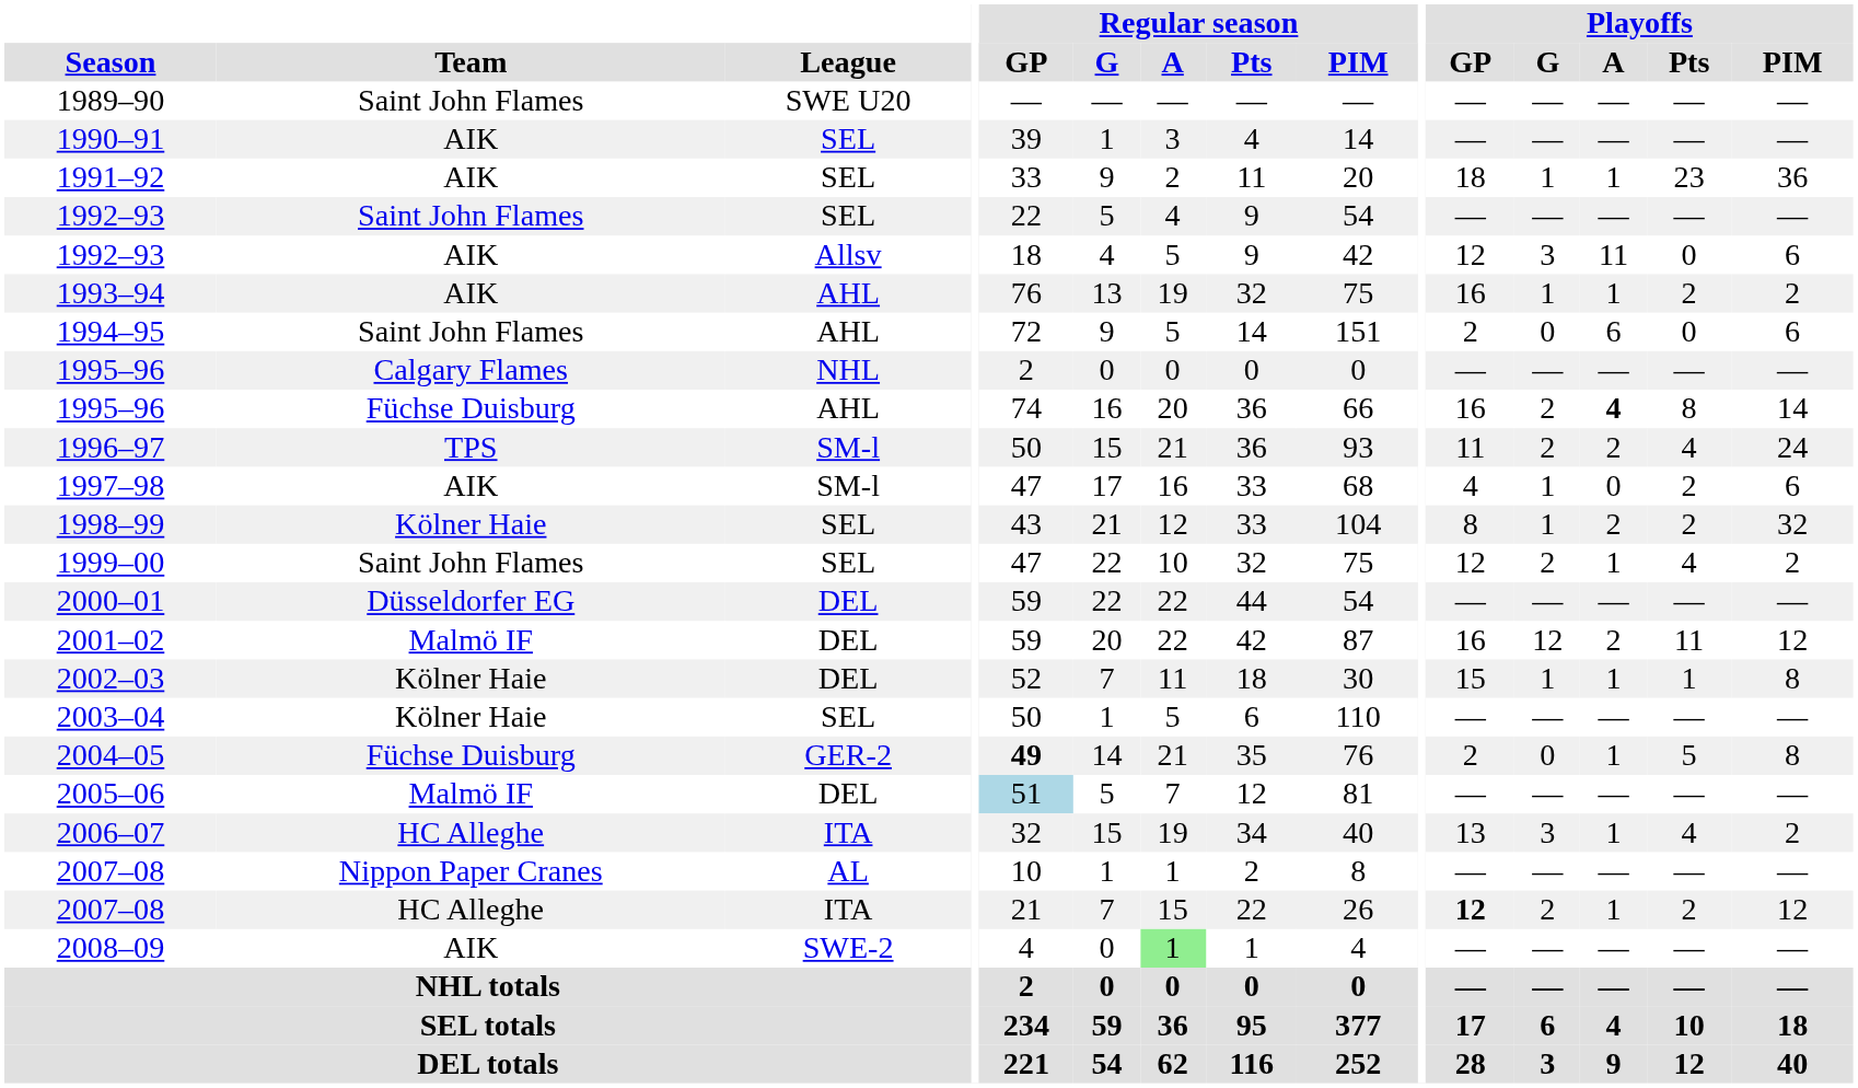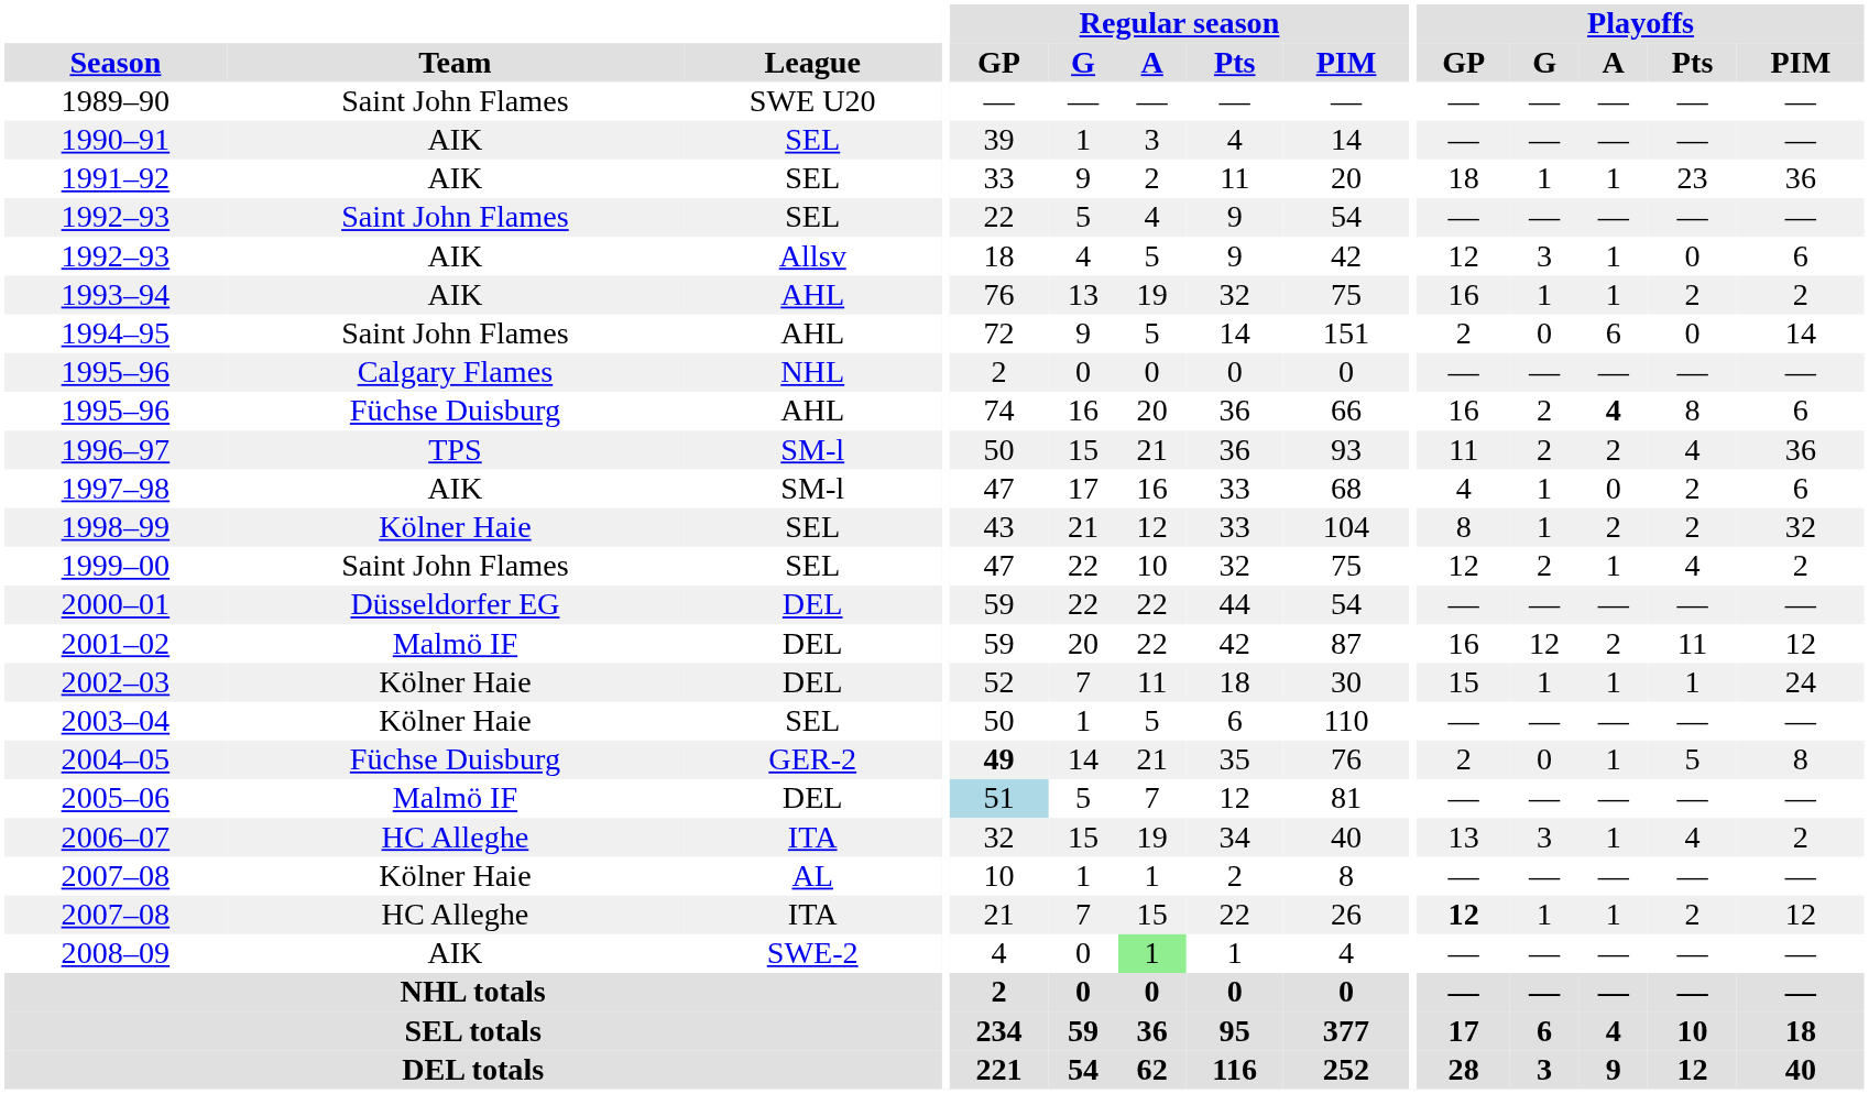 <table border="0" cellpadding="1" cellspacing="0" style="text-align:center; width:60em">
 <tr bgcolor="#e0e0e0">
 <th colspan="3" bgcolor="#ffffff"></th>
 <th rowspan="100" bgcolor="#ffffff"></th>
 <th colspan="5"><a href='#'>Regular season</a></th>
 <th rowspan="100" bgcolor="#ffffff"></th>
 <th colspan="5"><a href='#'>Playoffs</a></th>
 </tr>
 <tr bgcolor="#e0e0e0">
 <th><a href='#'>Season</a></th>
 <th>Team</th>
 <th>League</th>
 <th>GP</th>
 <th><a href='#'>G</a></th>
 <th><a href='#'>A</a></th>
 <th><a href='#'>Pts</a></th>
 <th><a href='#'>PIM</a></th>
 <th>GP</th>
 <th>G</th>
 <th>A</th>
 <th>Pts</th>
 <th>PIM</th>
 </tr>
 <tr>
 <td>1989–90</td>
 <td>Saint John Flames</td>
 <td>SWE U20</td>
 <td>—</td>
 <td>—</td>
 <td>—</td>
 <td>—</td>
 <td>—</td>
 <td>—</td>
 <td>—</td>
 <td>—</td>
 <td>—</td>
 <td>—</td>
 </tr>
 <tr bgcolor="#f0f0f0">
 <td><a href='#'>1990–91</a></td>
 <td>AIK</td>
 <td><a href='#'>SEL</a></td>
 <td>39</td>
 <td>1</td>
 <td>3</td>
 <td>4</td>
 <td>14</td>
 <td>—</td>
 <td>—</td>
 <td>—</td>
 <td>—</td>
 <td>—</td>
 </tr>
 <tr>
 <td><a href='#'>1991–92</a></td>
 <td>AIK</td>
 <td>SEL</td>
 <td>33</td>
 <td>9</td>
 <td>2</td>
 <td>11</td>
 <td>20</td>
 <td>18</td>
 <td>1</td>
 <td>1</td>
 <td>23</td>
 <td>36</td>
 </tr>
 <tr bgcolor="#f0f0f0">
 <td><a href='#'>1992–93</a></td>
 <td><a href='#'>Saint John Flames</a></td>
 <td>SEL</td>
 <td>22</td>
 <td>5</td>
 <td>4</td>
 <td>9</td>
 <td>54</td>
 <td>—</td>
 <td>—</td>
 <td>—</td>
 <td>—</td>
 <td>—</td>
 </tr>
 <tr>
 <td><a href='#'>1992–93</a></td>
 <td>AIK</td>
 <td><a href='#'>Allsv</a></td>
 <td>18</td>
 <td>4</td>
 <td>5</td>
 <td>9</td>
 <td>42</td>
 <td>12</td>
 <td>3</td>
-<td>11</td>
+<td>1</td>
 <td>0</td>
 <td>6</td>
 </tr>
 <tr bgcolor="#f0f0f0">
 <td><a href='#'>1993–94</a></td>
 <td>AIK</td>
 <td><a href='#'>AHL</a></td>
 <td>76</td>
 <td>13</td>
 <td>19</td>
 <td>32</td>
 <td>75</td>
 <td>16</td>
 <td>1</td>
 <td>1</td>
 <td>2</td>
 <td>2</td>
 </tr>
 <tr>
 <td><a href='#'>1994–95</a></td>
 <td>Saint John Flames</td>
 <td>AHL</td>
 <td>72</td>
 <td>9</td>
 <td>5</td>
 <td>14</td>
 <td>151</td>
 <td>2</td>
 <td>0</td>
 <td>6</td>
 <td>0</td>
-<td>6</td>
+<td>14</td>
 </tr>
 <tr bgcolor="#f0f0f0">
 <td><a href='#'>1995–96</a></td>
 <td><a href='#'>Calgary Flames</a></td>
 <td><a href='#'>NHL</a></td>
 <td>2</td>
 <td>0</td>
 <td>0</td>
 <td>0</td>
 <td>0</td>
 <td>—</td>
 <td>—</td>
 <td>—</td>
 <td>—</td>
 <td>—</td>
 </tr>
 <tr>
 <td><a href='#'>1995–96</a></td>
 <td><a href='#'>Füchse Duisburg</a></td>
 <td>AHL</td>
 <td>74</td>
 <td>16</td>
 <td>20</td>
 <td>36</td>
 <td>66</td>
 <td>16</td>
 <td>2</td>
 <td><strong>4</strong></td>
 <td>8</td>
-<td>14</td>
+<td>6</td>
 </tr>
 <tr bgcolor="#f0f0f0">
 <td><a href='#'>1996–97</a></td>
 <td><a href='#'>TPS</a></td>
 <td><a href='#'>SM-l</a></td>
 <td>50</td>
 <td>15</td>
 <td>21</td>
 <td>36</td>
 <td>93</td>
 <td>11</td>
 <td>2</td>
 <td>2</td>
 <td>4</td>
-<td>24</td>
+<td>36</td>
 </tr>
 <tr>
 <td><a href='#'>1997–98</a></td>
 <td>AIK</td>
 <td>SM-l</td>
 <td>47</td>
 <td>17</td>
 <td>16</td>
 <td>33</td>
 <td>68</td>
 <td>4</td>
 <td>1</td>
 <td>0</td>
 <td>2</td>
 <td>6</td>
 </tr>
 <tr bgcolor="#f0f0f0">
 <td><a href='#'>1998–99</a></td>
 <td><a href='#'>Kölner Haie</a></td>
 <td>SEL</td>
 <td>43</td>
 <td>21</td>
 <td>12</td>
 <td>33</td>
 <td>104</td>
 <td>8</td>
 <td>1</td>
 <td>2</td>
 <td>2</td>
 <td>32</td>
 </tr>
 <tr>
 <td><a href='#'>1999–00</a></td>
 <td>Saint John Flames</td>
 <td>SEL</td>
 <td>47</td>
 <td>22</td>
 <td>10</td>
 <td>32</td>
 <td>75</td>
 <td>12</td>
 <td>2</td>
 <td>1</td>
 <td>4</td>
 <td>2</td>
 </tr>
 <tr bgcolor="#f0f0f0">
 <td><a href='#'>2000–01</a></td>
 <td><a href='#'>Düsseldorfer EG</a></td>
 <td><a href='#'>DEL</a></td>
 <td>59</td>
 <td>22</td>
 <td>22</td>
 <td>44</td>
 <td>54</td>
 <td>—</td>
 <td>—</td>
 <td>—</td>
 <td>—</td>
 <td>—</td>
 </tr>
 <tr>
 <td><a href='#'>2001–02</a></td>
 <td><a href='#'>Malmö IF</a></td>
 <td>DEL</td>
 <td>59</td>
 <td>20</td>
 <td>22</td>
 <td>42</td>
 <td>87</td>
 <td>16</td>
 <td>12</td>
 <td>2</td>
 <td>11</td>
 <td>12</td>
 </tr>
 <tr bgcolor="#f0f0f0">
 <td><a href='#'>2002–03</a></td>
 <td>Kölner Haie</td>
 <td>DEL</td>
 <td>52</td>
 <td>7</td>
 <td>11</td>
 <td>18</td>
 <td>30</td>
 <td>15</td>
 <td>1</td>
 <td>1</td>
 <td>1</td>
-<td>8</td>
+<td>24</td>
 </tr>
 <tr>
 <td><a href='#'>2003–04</a></td>
 <td>Kölner Haie</td>
 <td>SEL</td>
 <td>50</td>
 <td>1</td>
 <td>5</td>
 <td>6</td>
 <td>110</td>
 <td>—</td>
 <td>—</td>
 <td>—</td>
 <td>—</td>
 <td>—</td>
 </tr>
 <tr bgcolor="#f0f0f0">
 <td><a href='#'>2004–05</a></td>
 <td><a href='#'>Füchse Duisburg</a></td>
 <td><a href='#'>GER-2</a></td>
 <td><strong>49</strong></td>
 <td>14</td>
 <td>21</td>
 <td>35</td>
 <td>76</td>
 <td>2</td>
 <td>0</td>
 <td>1</td>
 <td>5</td>
 <td>8</td>
 </tr>
 <tr>
 <td><a href='#'>2005–06</a></td>
 <td><a href='#'>Malmö IF</a></td>
 <td>DEL</td>
 <td style="background: lightblue;">51</td>
 <td>5</td>
 <td>7</td>
 <td>12</td>
 <td>81</td>
 <td>—</td>
 <td>—</td>
 <td>—</td>
 <td>—</td>
 <td>—</td>
 </tr>
 <tr bgcolor="#f0f0f0">
 <td><a href='#'>2006–07</a></td>
 <td><a href='#'>HC Alleghe</a></td>
 <td><a href='#'>ITA</a></td>
 <td>32</td>
 <td>15</td>
 <td>19</td>
 <td>34</td>
 <td>40</td>
 <td>13</td>
 <td>3</td>
 <td>1</td>
 <td>4</td>
 <td>2</td>
 </tr>
 <tr>
 <td><a href='#'>2007–08</a></td>
-<td><a href='#'>Nippon Paper Cranes</a></td>
+<td>Kölner Haie</td>
 <td><a href='#'>AL</a></td>
 <td>10</td>
 <td>1</td>
 <td>1</td>
 <td>2</td>
 <td>8</td>
 <td>—</td>
 <td>—</td>
 <td>—</td>
 <td>—</td>
 <td>—</td>
 </tr>
 <tr bgcolor="#f0f0f0">
 <td><a href='#'>2007–08</a></td>
 <td>HC Alleghe</td>
 <td>ITA</td>
 <td>21</td>
 <td>7</td>
 <td>15</td>
 <td>22</td>
 <td>26</td>
 <td><strong>12</strong></td>
-<td>2</td>
+<td>1</td>
 <td>1</td>
 <td>2</td>
 <td>12</td>
 </tr>
 <tr>
 <td><a href='#'>2008–09</a></td>
 <td>AIK</td>
 <td><a href='#'>SWE-2</a></td>
 <td>4</td>
 <td>0</td>
 <td style="background: lightgreen;">1</td>
 <td>1</td>
 <td>4</td>
 <td>—</td>
 <td>—</td>
 <td>—</td>
 <td>—</td>
 <td>—</td>
 </tr>
 <tr bgcolor="#e0e0e0">
 <th colspan="3">NHL totals</th>
 <th>2</th>
 <th>0</th>
 <th>0</th>
 <th>0</th>
 <th>0</th>
 <th>—</th>
 <th>—</th>
 <th>—</th>
 <th>—</th>
 <th>—</th>
 </tr>
 <tr bgcolor="#e0e0e0">
 <th colspan="3">SEL totals</th>
 <th>234</th>
 <th>59</th>
 <th>36</th>
 <th>95</th>
 <th>377</th>
 <th>17</th>
 <th>6</th>
 <th>4</th>
 <th>10</th>
 <th>18</th>
 </tr>
 <tr bgcolor="#e0e0e0">
 <th colspan="3">DEL totals</th>
 <th>221</th>
 <th>54</th>
 <th>62</th>
 <th>116</th>
 <th>252</th>
 <th>28</th>
 <th>3</th>
 <th>9</th>
 <th>12</th>
 <th>40</th>
 </tr>
 </table>
